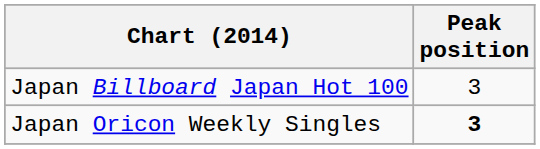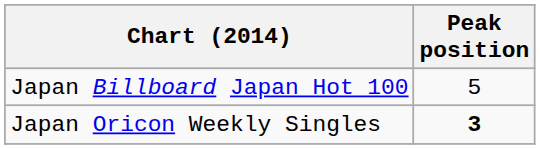 <table class="wikitable">
 <tr>
 <th>Chart (2014)</th>
 <th>Peak<br>position</th>
 </tr>
 <tr>
 <td>Japan <em><a href='#'>Billboard</a></em> <a href='#'>Japan Hot 100</a></td>
-<td align="center">3</td>
+<td align="center">5</td>
 </tr>
 <tr>
 <td>Japan <a href='#'>Oricon</a> Weekly Singles</td>
 <td align="center"><strong>3</strong></td>
 </tr>
 </table>
